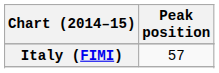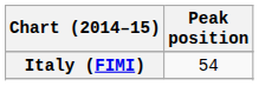 <table class="wikitable sortable plainrowheaders">
 <tr>
 <th>Chart (2014–15)</th>
 <th>Peak<br>position</th>
 </tr>
 <tr>
 </tr>
 <tr>
 </tr>
 <tr>
 </tr>
 <tr>
 </tr>
 <tr>
 </tr>
 <tr>
 </tr>
 <tr>
 </tr>
 <tr>
 </tr>
 <tr>
 </tr>
 <tr>
 </tr>
 <tr>
 </tr>
 <tr>
 </tr>
 <tr>
 </tr>
 <tr>
 <th scope="row">Italy (<a href='#'>FIMI</a>)</th>
-<td style="text-align:center;">57</td>
+<td style="text-align:center;">54</td>
 </tr>
 <tr>
 </tr>
 <tr>
 </tr>
 <tr>
 </tr>
 <tr>
 </tr>
 <tr>
 </tr>
 <tr>
 </tr>
 <tr>
 </tr>
 <tr>
 </tr>
 <tr>
 </tr>
 <tr>
 </tr>
 <tr>
 </tr>
 <tr>
 </tr>
 <tr>
 </tr>
 </table>
